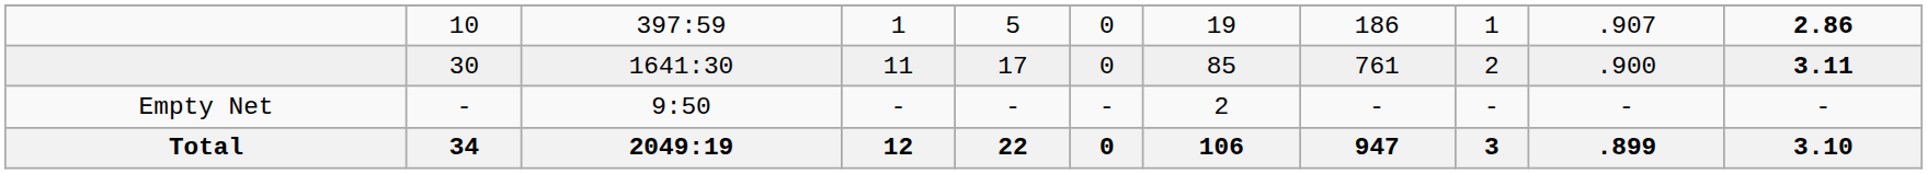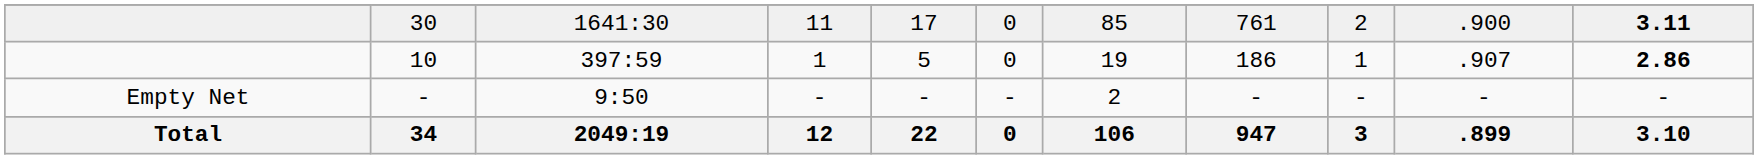 <table class="wikitable sortable" width ="1000">
 <tr align="center">
+</tr>
+<tr align="center" bgcolor="f0f0f0">
+<td></td>
+<td>30</td>
+<td>1641:30</td>
+<td>11</td>
+<td>17</td>
+<td>0</td>
+<td>85</td>
+<td>761</td>
+<td>2</td>
+<td>.900</td>
+<td><strong>3.11</strong></td>
 </tr>
 <tr align="center" bgcolor="">
 <td></td>
 <td>10</td>
 <td>397:59</td>
 <td>1</td>
 <td>5</td>
 <td>0</td>
 <td>19</td>
 <td>186</td>
 <td>1</td>
 <td>.907</td>
 <td><strong>2.86</strong></td>
-</tr>
-<tr align="center" bgcolor="f0f0f0">
-<td></td>
-<td>30</td>
-<td>1641:30</td>
-<td>11</td>
-<td>17</td>
-<td>0</td>
-<td>85</td>
-<td>761</td>
-<td>2</td>
-<td>.900</td>
-<td><strong>3.11</strong></td>
 </tr>
 <tr align="center" bgcolor="">
 <td>Empty Net</td>
 <td>-</td>
 <td>9:50</td>
 <td>-</td>
 <td>-</td>
 <td>-</td>
 <td>2</td>
 <td>-</td>
 <td>-</td>
 <td>-</td>
 <td>-</td>
 </tr>
 <tr>
 <th>Total</th>
 <th>34</th>
 <th>2049:19</th>
 <th>12</th>
 <th>22</th>
 <th>0</th>
 <th>106</th>
 <th>947</th>
 <th>3</th>
 <th>.899</th>
 <th>3.10</th>
 </tr>
 </table>
